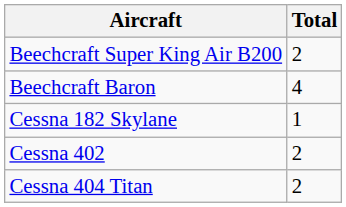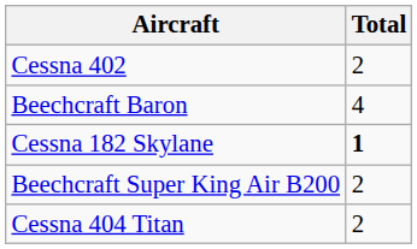 <table class="wikitable sortable">
 <tr>
 <th>Aircraft</th>
 <th>Total</th>
 </tr>
 <tr>
-<td><a href='#'>Beechcraft Super King Air B200</a></td>
+<td><a href='#'>Cessna 402</a></td>
 <td>2</td>
 </tr>
 <tr>
 <td><a href='#'>Beechcraft Baron</a></td>
 <td>4</td>
 </tr>
 <tr>
 <td><a href='#'>Cessna 182 Skylane</a></td>
-<td>1</td>
+<td><strong>1</strong></td>
 </tr>
 <tr>
-<td><a href='#'>Cessna 402</a></td>
+<td><a href='#'>Beechcraft Super King Air B200</a></td>
 <td>2</td>
 </tr>
 <tr>
 <td><a href='#'>Cessna 404 Titan</a></td>
 <td>2</td>
 </tr>
 </table>
